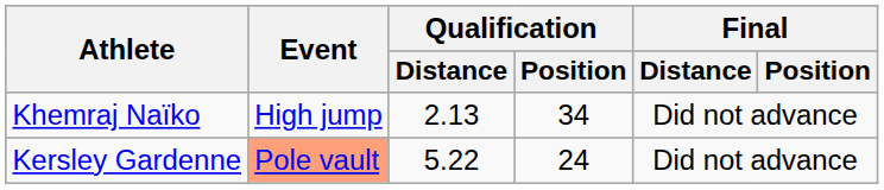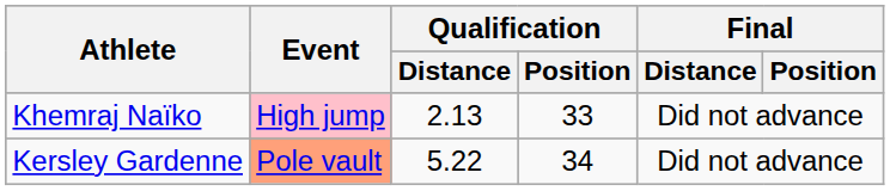 <table class="wikitable" style="font-size:90%">
 <tr>
 <th rowspan="2">Athlete</th>
 <th rowspan="2">Event</th>
 <th colspan="2">Qualification</th>
 <th colspan="2">Final</th>
 </tr>
 <tr style="font-size:95%">
 <th>Distance</th>
 <th>Position</th>
 <th>Distance</th>
 <th>Position</th>
 </tr>
 <tr align=center>
 <td align=left><a href='#'>Khemraj Naïko</a></td>
-<td align=left><a href='#'>High jump</a></td>
+<td align=left style="background: pink;"><a href='#'>High jump</a></td>
 <td>2.13</td>
-<td>34</td>
+<td>33</td>
 <td colspan=2>Did not advance</td>
 </tr>
 <tr align=center>
 <td align=left><a href='#'>Kersley Gardenne</a></td>
 <td align=left style="background: lightsalmon;"><a href='#'>Pole vault</a></td>
 <td>5.22</td>
-<td>24</td>
+<td>34</td>
 <td colspan=2>Did not advance</td>
 </tr>
 </table>
